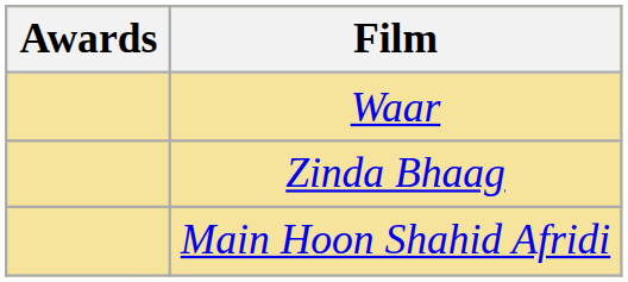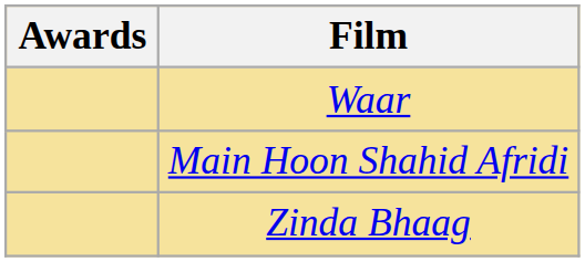 <table class="wikitable" rowspan=2 style="text-align: center; background: #f6e39c">
 <tr>
 <th scope="col" style="width:55px;">Awards</th>
 <th scope="col" style="text-align:center;">Film</th>
 </tr>
 <tr>
 <td></td>
 <td><em><a href='#'>Waar</a></em></td>
 </tr>
 <tr>
 <td></td>
-<td><em><a href='#'>Zinda Bhaag</a></em></td>
+<td><em><a href='#'>Main Hoon Shahid Afridi</a></em></td>
 </tr>
 <tr>
 <td></td>
-<td><em><a href='#'>Main Hoon Shahid Afridi</a></em></td>
+<td><em><a href='#'>Zinda Bhaag</a></em></td>
 </tr>
 </table>
